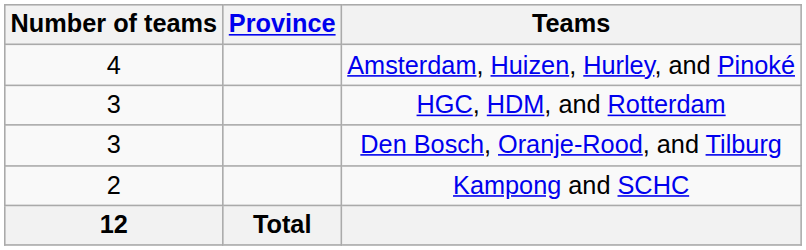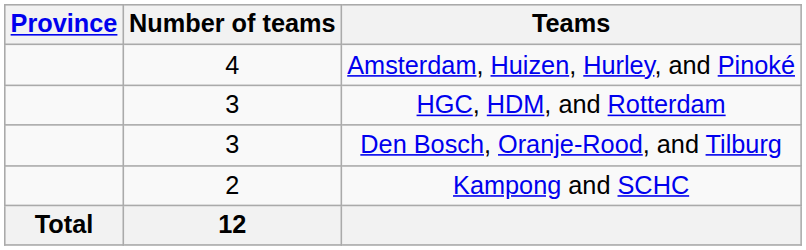 <table class="wikitable" style="text-align:center">
 <tr>
+<th><a href='#'>Province</a></th>
 <th>Number of teams</th>
-<th><a href='#'>Province</a></th>
 <th>Teams</th>
 </tr>
 <tr>
+<td align="left"></td>
 <td>4</td>
-<td align="left"></td>
 <td><a href='#'>Amsterdam</a>, <a href='#'>Huizen</a>, <a href='#'>Hurley</a>, and <a href='#'>Pinoké</a></td>
 </tr>
 <tr>
+<td align="left"></td>
 <td>3</td>
-<td align="left"></td>
 <td><a href='#'>HGC</a>, <a href='#'>HDM</a>, and <a href='#'>Rotterdam</a></td>
 </tr>
 <tr>
+<td align="left"></td>
 <td>3</td>
-<td align="left"></td>
 <td><a href='#'>Den Bosch</a>, <a href='#'>Oranje-Rood</a>, and <a href='#'>Tilburg</a></td>
 </tr>
 <tr>
+<td align="left"></td>
 <td>2</td>
-<td align="left"></td>
 <td><a href='#'>Kampong</a> and <a href='#'>SCHC</a></td>
 </tr>
 <tr>
+<th>Total</th>
 <th>12</th>
-<th>Total</th>
 <th></th>
 </tr>
 </table>
